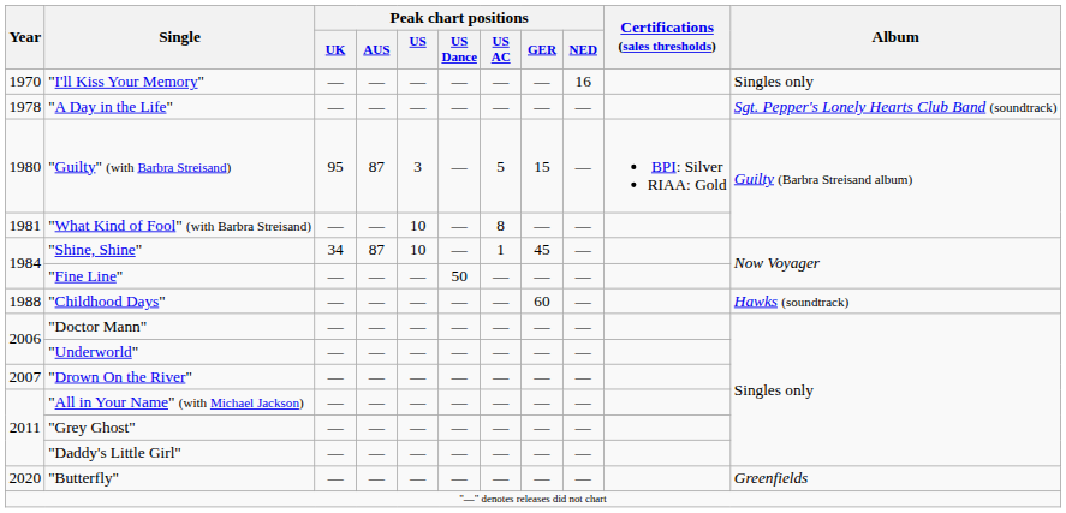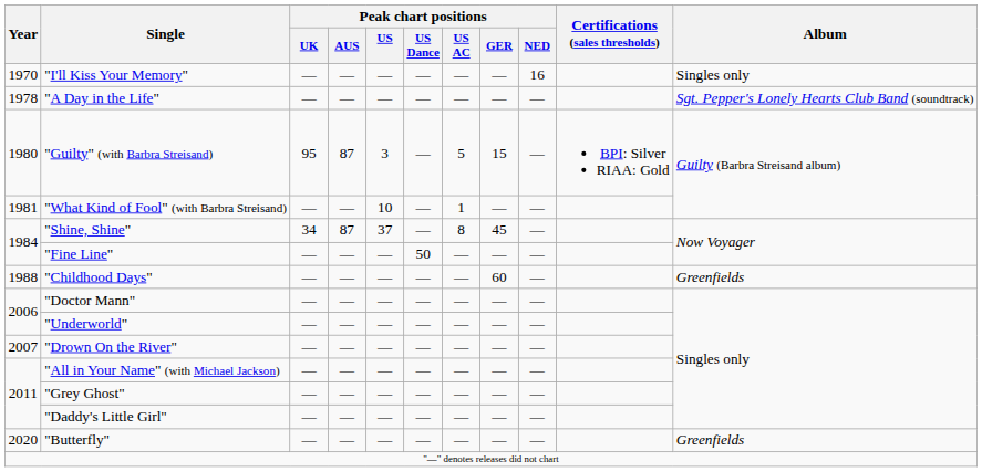 <table class="wikitable" style="text-align:center;">
 <tr>
 <th rowspan="2">Year</th>
 <th rowspan="2">Single</th>
 <th colspan="7">Peak chart positions</th>
 <th rowspan="2"><a href='#'>Certifications</a><br><small>(<a href='#'>sales thresholds</a>)</small></th>
 <th rowspan="2">Album</th>
 </tr>
 <tr style="font-size:smaller;">
 <th width="35"><a href='#'>UK</a><br></th>
 <th width="35"><a href='#'>AUS</a><br></th>
 <th width="35"><a href='#'>US</a><br><br></th>
 <th width="35"><a href='#'>US <br> Dance</a><br></th>
 <th width="35"><a href='#'>US <br> AC</a><br></th>
 <th width="35"><a href='#'>GER</a><br></th>
 <th width="35"><a href='#'>NED</a><br></th>
 </tr>
 <tr>
 <td>1970</td>
 <td style="text-align:left;">"<a href='#'>I'll Kiss Your Memory</a>"</td>
 <td>—</td>
 <td>—</td>
 <td>—</td>
 <td>—</td>
 <td>—</td>
 <td>—</td>
 <td>16</td>
 <td></td>
 <td style="text-align:left;">Singles only</td>
 </tr>
 <tr>
 <td>1978</td>
 <td align="left">"<a href='#'>A Day in the Life</a>"</td>
 <td>—</td>
 <td>—</td>
 <td>—</td>
 <td>—</td>
 <td>—</td>
 <td>—</td>
 <td>—</td>
 <td></td>
 <td align="left"><em><a href='#'>Sgt. Pepper's Lonely Hearts Club Band</a></em> <small>(soundtrack)</small></td>
 </tr>
 <tr>
 <td>1980</td>
 <td align="left">"<a href='#'>Guilty</a>" <small>(with <a href='#'>Barbra Streisand</a>)</small></td>
 <td>95</td>
 <td>87</td>
 <td>3</td>
 <td>—</td>
 <td>5</td>
 <td>15</td>
 <td>—</td>
 <td><br><ul><li><a href='#'>BPI</a>: Silver</li><li>RIAA: Gold</li></ul></td>
 <td style="text-align:left;" rowspan="2"><em><a href='#'>Guilty</a></em> <small>(Barbra Streisand album)</small></td>
 </tr>
 <tr>
 <td>1981</td>
 <td align="left">"<a href='#'>What Kind of Fool</a>" <small>(with Barbra Streisand)</small></td>
 <td>—</td>
 <td>—</td>
 <td>10</td>
 <td>—</td>
-<td>8</td>
+<td>1</td>
 <td>—</td>
 <td>—</td>
 <td></td>
 </tr>
 <tr>
 <td rowspan="2">1984</td>
 <td align="left">"<a href='#'>Shine, Shine</a>"</td>
 <td>34</td>
 <td>87</td>
-<td>10</td>
+<td>37</td>
 <td>—</td>
-<td>1</td>
+<td>8</td>
 <td>45</td>
 <td>—</td>
 <td></td>
 <td style="text-align:left;" rowspan="2"><em>Now Voyager</em></td>
 </tr>
 <tr>
 <td align="left">"<a href='#'>Fine Line</a>"</td>
 <td>—</td>
 <td>—</td>
 <td>—</td>
 <td>50</td>
 <td>—</td>
 <td>—</td>
 <td>—</td>
 <td></td>
 </tr>
 <tr>
 <td>1988</td>
 <td align="left">"<a href='#'>Childhood Days</a>"</td>
 <td>—</td>
 <td>—</td>
 <td>—</td>
 <td>—</td>
 <td>—</td>
 <td>60</td>
 <td>—</td>
 <td></td>
-<td style="text-align:left;"><em><a href='#'>Hawks</a></em> <small>(soundtrack)</small></td>
+<td style="text-align:left;"><em>Greenfields</em></td>
 </tr>
 <tr>
 <td rowspan="2">2006</td>
 <td align="left">"Doctor Mann"</td>
 <td>—</td>
 <td>—</td>
 <td>—</td>
 <td>—</td>
 <td>—</td>
 <td>—</td>
 <td>—</td>
 <td></td>
 <td style="text-align:left;" rowspan="6">Singles only</td>
 </tr>
 <tr>
 <td align="left">"<a href='#'>Underworld</a>"</td>
 <td>—</td>
 <td>—</td>
 <td>—</td>
 <td>—</td>
 <td>—</td>
 <td>—</td>
 <td>—</td>
 <td></td>
 </tr>
 <tr>
 <td>2007</td>
 <td align="left">"<a href='#'>Drown On the River</a>"</td>
 <td>—</td>
 <td>—</td>
 <td>—</td>
 <td>—</td>
 <td>—</td>
 <td>—</td>
 <td>—</td>
 <td></td>
 </tr>
 <tr>
 <td rowspan="3">2011</td>
 <td align="left">"<a href='#'>All in Your Name</a>" <small>(with <a href='#'>Michael Jackson</a>)</small></td>
 <td>—</td>
 <td>—</td>
 <td>—</td>
 <td>—</td>
 <td>—</td>
 <td>—</td>
 <td>—</td>
 <td></td>
 </tr>
 <tr>
 <td align="left">"Grey Ghost"</td>
 <td>—</td>
 <td>—</td>
 <td>—</td>
 <td>—</td>
 <td>—</td>
 <td>—</td>
 <td>—</td>
 <td></td>
 </tr>
 <tr>
 <td align="left">"Daddy's Little Girl"</td>
 <td>—</td>
 <td>—</td>
 <td>—</td>
 <td>—</td>
 <td>—</td>
 <td>—</td>
 <td>—</td>
 <td></td>
 </tr>
 <tr>
 <td>2020</td>
 <td align="left">"Butterfly"</td>
 <td>—</td>
 <td>—</td>
 <td>—</td>
 <td>—</td>
 <td>—</td>
 <td>—</td>
 <td>—</td>
 <td></td>
 <td style="text-align:left;"><em>Greenfields</em></td>
 </tr>
 <tr>
 <td colspan="11" style="text-align:center; font-size:8pt;">"—" denotes releases did not chart</td>
 </tr>
 </table>
